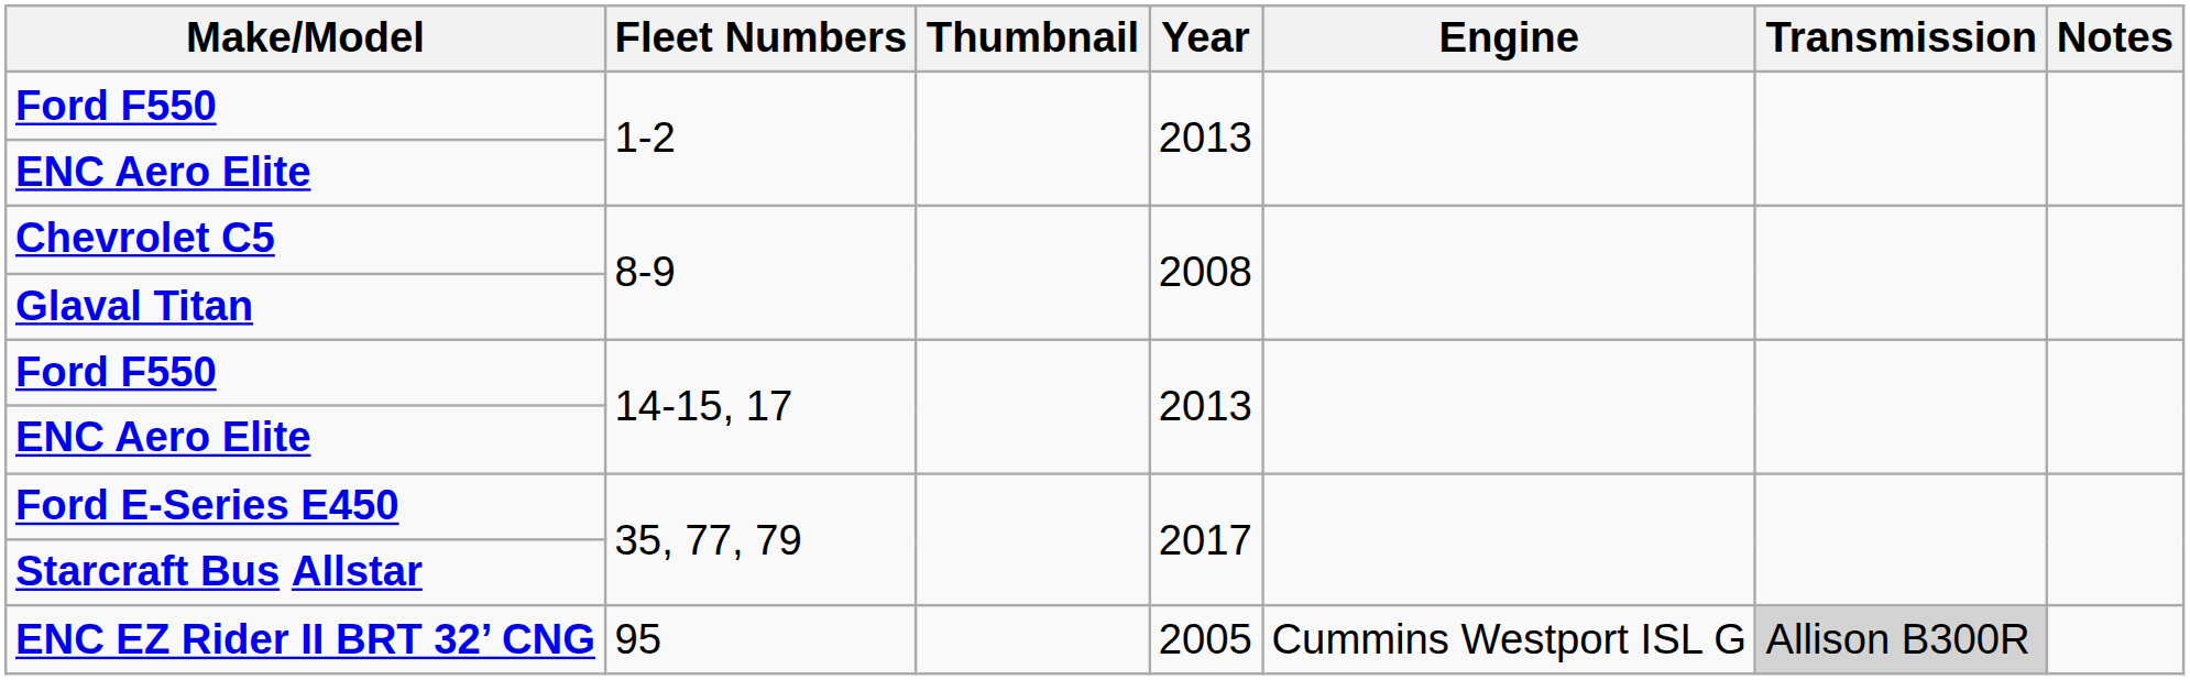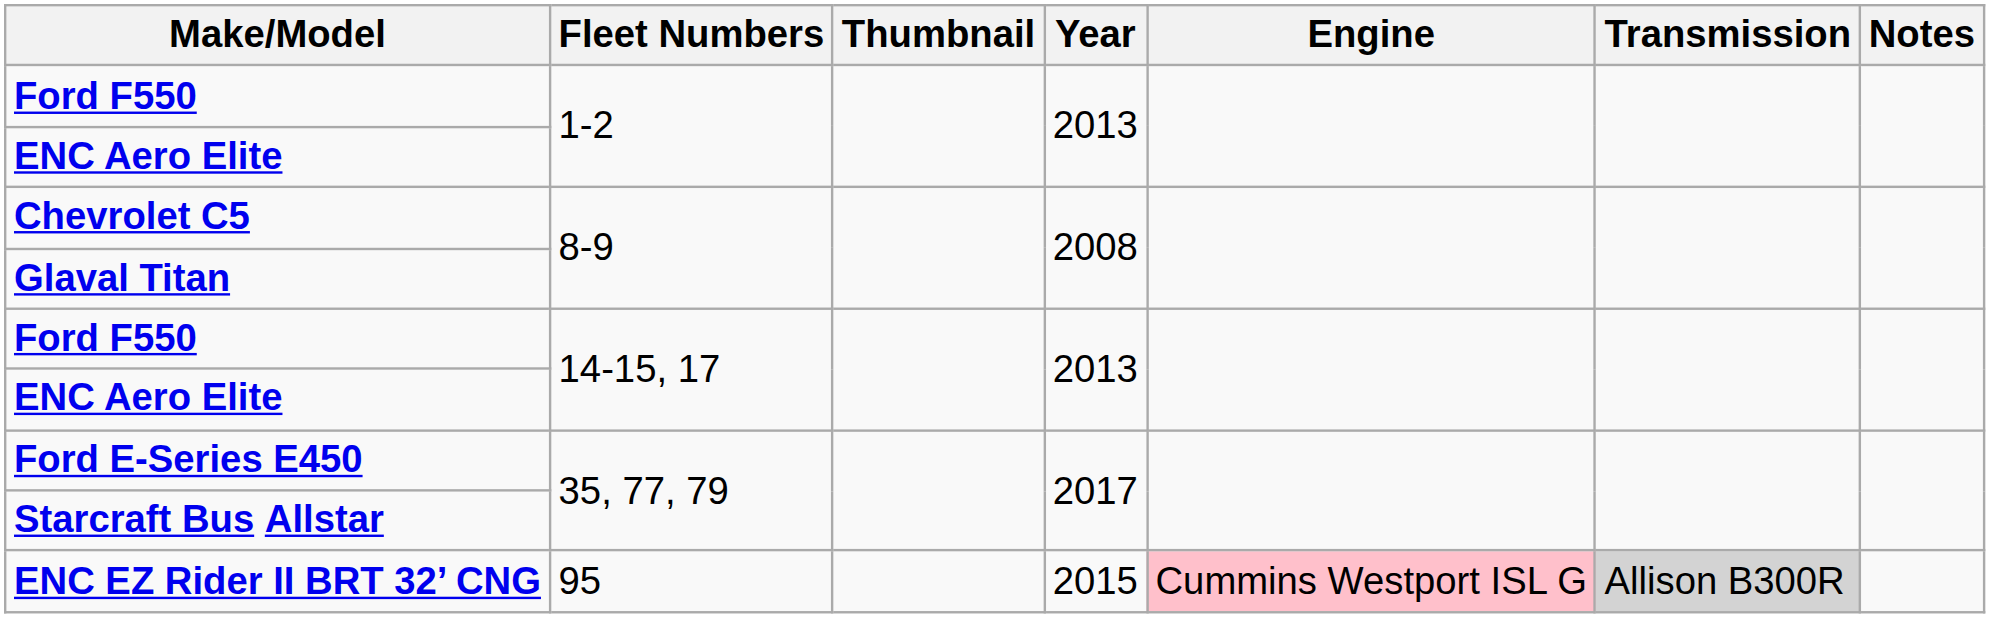 <table class="wikitable">
 <tr>
 <th>Make/Model</th>
 <th>Fleet Numbers</th>
 <th>Thumbnail</th>
 <th>Year</th>
 <th>Engine</th>
 <th>Transmission</th>
 <th>Notes</th>
 </tr>
 <tr>
 <td><strong><a href='#'>Ford F550</a></strong></td>
 <td rowspan="2">1-2</td>
 <td rowspan="2"></td>
 <td rowspan="2">2013</td>
 <td rowspan="2"></td>
 <td rowspan="2"></td>
 <td rowspan="2"></td>
 </tr>
 <tr>
 <td><strong><a href='#'>ENC Aero Elite</a></strong></td>
 </tr>
 <tr>
 <td><strong><a href='#'>Chevrolet C5</a></strong></td>
 <td rowspan="2">8-9</td>
 <td rowspan="2"></td>
 <td rowspan="2">2008</td>
 <td rowspan="2"></td>
 <td rowspan="2"></td>
 <td rowspan="2"></td>
 </tr>
 <tr>
 <td><strong><a href='#'>Glaval Titan</a></strong></td>
 </tr>
 <tr>
 <td><strong><a href='#'>Ford F550</a></strong></td>
 <td rowspan="2">14-15, 17</td>
 <td rowspan="2"></td>
 <td rowspan="2">2013</td>
 <td rowspan="2"></td>
 <td rowspan="2"></td>
 <td rowspan="2"></td>
 </tr>
 <tr>
 <td><a href='#'><strong>ENC Aero Elite</strong></a></td>
 </tr>
 <tr>
 <td><strong><a href='#'>Ford E-Series E450</a></strong></td>
 <td rowspan="2">35, 77, 79</td>
 <td rowspan="2"></td>
 <td rowspan="2">2017</td>
 <td rowspan="2"></td>
 <td rowspan="2"></td>
 <td rowspan="2"></td>
 </tr>
 <tr>
 <td><strong><a href='#'>Starcraft Bus</a></strong> <strong><a href='#'>Allstar</a></strong></td>
 </tr>
 <tr>
 <td><strong><a href='#'>ENC EZ Rider II BRT 32’ CNG</a></strong></td>
 <td>95</td>
 <td></td>
-<td>2005</td>
-<td>Cummins Westport ISL G</td>
+<td>2015</td>
+<td style="background: pink;">Cummins Westport ISL G</td>
 <td style="background: lightgrey;">Allison B300R</td>
 <td></td>
 </tr>
 </table>
